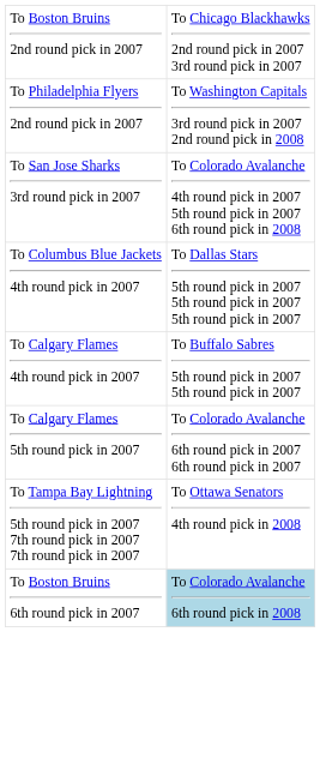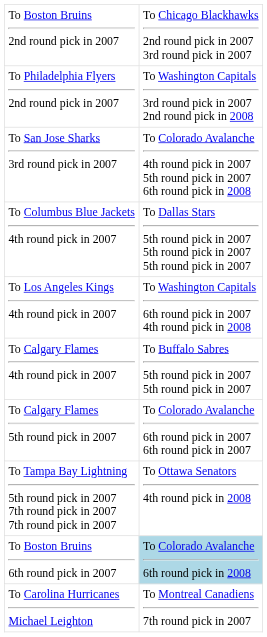 <table border=1 style="border-collapse:collapse" bordercolor="#DFDFDF" cellpadding="5">
 <tr>
 <td valign="top">To <a href='#'>Boston Bruins</a> <hr>2nd round pick in 2007</td>
 <td valign="top">To <a href='#'>Chicago Blackhawks</a> <hr>2nd round pick in 2007 <br> 3rd round pick in 2007</td>
 </tr>
 <tr>
 <td valign="top">To <a href='#'>Philadelphia Flyers</a> <hr>2nd round pick in 2007</td>
 <td valign="top">To <a href='#'>Washington Capitals</a> <hr>3rd round pick in 2007 <br> 2nd round pick in <a href='#'>2008</a></td>
 </tr>
 <tr>
 <td valign="top">To <a href='#'>San Jose Sharks</a> <hr>3rd round pick in 2007</td>
 <td valign="top">To <a href='#'>Colorado Avalanche</a> <hr>4th round pick in 2007 <br> 5th round pick in 2007 <br> 6th round pick in <a href='#'>2008</a></td>
 </tr>
 <tr>
 <td valign="top">To <a href='#'>Columbus Blue Jackets</a> <hr>4th round pick in 2007</td>
 <td valign="top">To <a href='#'>Dallas Stars</a> <hr>5th round pick in 2007 <br> 5th round pick in 2007 <br> 5th round pick in 2007</td>
 </tr>
 <tr>
+<td valign="top">To <a href='#'>Los Angeles Kings</a> <hr>4th round pick in 2007</td>
+<td valign="top">To <a href='#'>Washington Capitals</a> <hr>6th round pick in 2007 <br> 4th round pick in <a href='#'>2008</a></td>
+</tr>
+<tr>
 <td valign="top">To <a href='#'>Calgary Flames</a> <hr>4th round pick in 2007</td>
 <td valign="top">To <a href='#'>Buffalo Sabres</a> <hr>5th round pick in 2007 <br> 5th round pick in 2007</td>
 </tr>
 <tr>
 <td valign="top">To <a href='#'>Calgary Flames</a> <hr>5th round pick in 2007</td>
 <td valign="top">To <a href='#'>Colorado Avalanche</a> <hr>6th round pick in 2007 <br> 6th round pick in 2007</td>
 </tr>
 <tr>
 <td valign="top">To <a href='#'>Tampa Bay Lightning</a> <hr>5th round pick in 2007 <br> 7th round pick in 2007 <br> 7th round pick in 2007</td>
 <td valign="top">To <a href='#'>Ottawa Senators</a> <hr>4th round pick in <a href='#'>2008</a></td>
 </tr>
 <tr>
 <td valign="top">To <a href='#'>Boston Bruins</a> <hr>6th round pick in 2007</td>
 <td valign="top" style="background: lightblue;">To <a href='#'>Colorado Avalanche</a> <hr>6th round pick in <a href='#'>2008</a></td>
 </tr>
+<tr>
+<td valign="top">To <a href='#'>Carolina Hurricanes</a> <hr><a href='#'>Michael Leighton</a></td>
+<td valign="top">To <a href='#'>Montreal Canadiens</a> <hr>7th round pick in 2007</td>
+</tr>
 </table>
